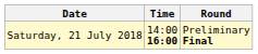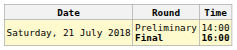 <table class="wikitable">
 <tr>
 <th>Date</th>
+<th>Round</th>
 <th>Time</th>
-<th>Round</th>
 </tr>
 <tr>
 <td style=background:lemonchiffon>Saturday, 21 July 2018</td>
+<td style=background:lemonchiffon>Preliminary<br><strong>Final</strong></td>
 <td style=background:lemonchiffon>14:00<br><strong>16:00</strong></td>
-<td style=background:lemonchiffon>Preliminary<br><strong>Final</strong></td>
 </tr>
 </table>
